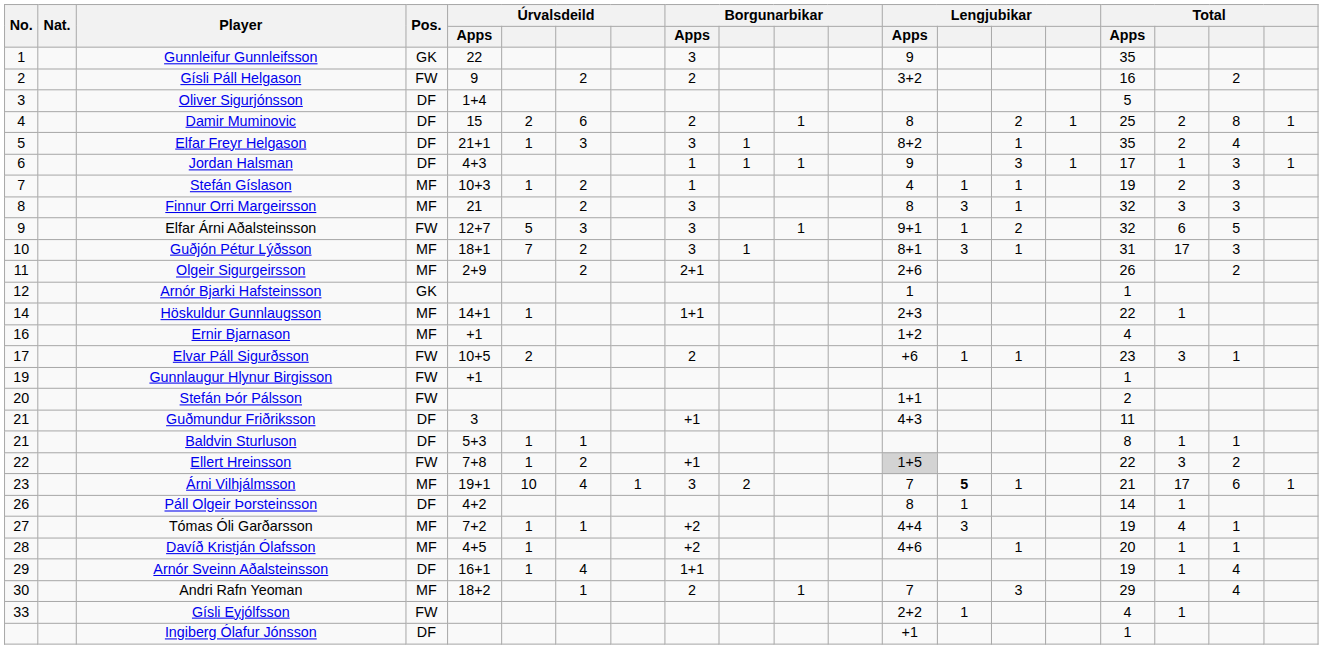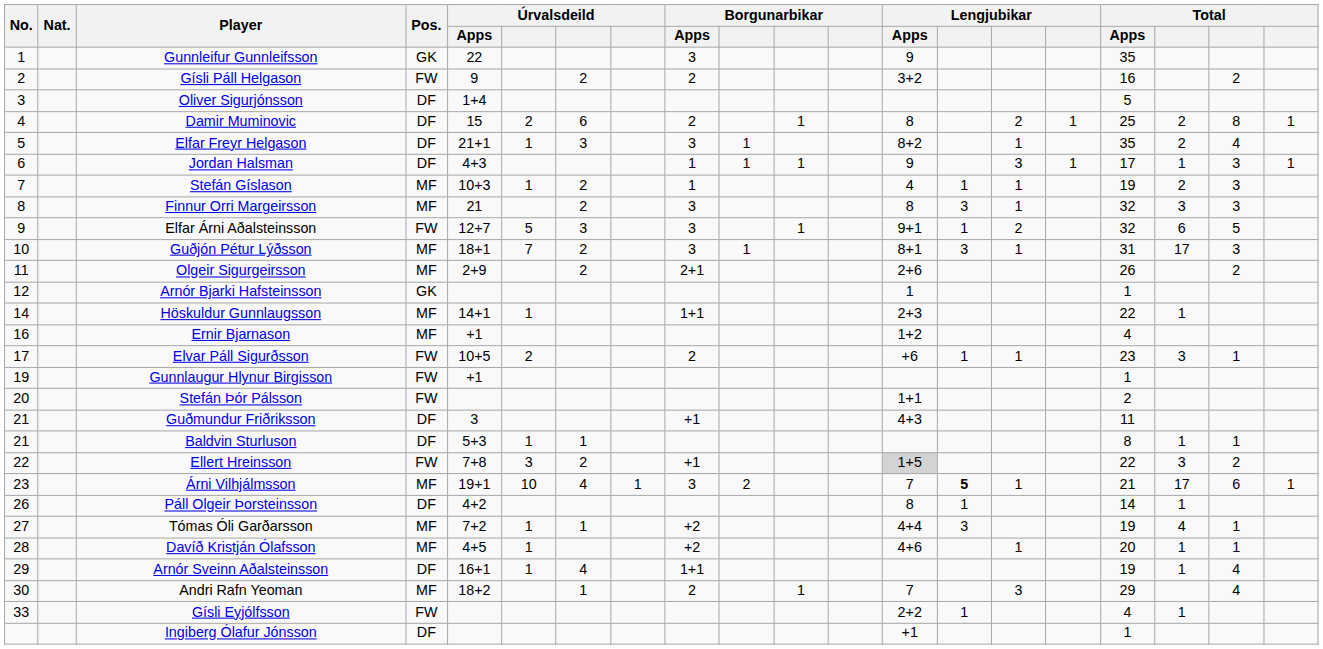 <table class="wikitable sortable alternance"  style="font-size:86%; text-align:center; line-height:14px; width:100%;">
 <tr>
 <th rowspan="2" style="width:10px;"><strong>No.</strong></th>
 <th rowspan="2" style="width:10px;"><strong>Nat.</strong></th>
 <th rowspan="2" scope="col" style="width:275px;"><strong>Player</strong></th>
 <th rowspan="2" style="width:10px;"><strong>Pos.</strong></th>
 <th colspan="4"><strong>Úrvalsdeild</strong></th>
 <th colspan="4"><strong>Borgunarbikar</strong></th>
 <th colspan="4"><strong>Lengjubikar</strong></th>
 <th colspan="4"><strong>Total</strong></th>
 </tr>
 <tr style="text-align:center;">
 <th width=40><strong>Apps</strong></th>
 <th width=40></th>
 <th width=40></th>
 <th width=40></th>
 <th width=40><strong>Apps</strong></th>
 <th width=40></th>
 <th width=40></th>
 <th width=40></th>
 <th width=40><strong>Apps</strong></th>
 <th width=40></th>
 <th width=40></th>
 <th width=40></th>
 <th width=40><strong>Apps</strong></th>
 <th width=40></th>
 <th width=40></th>
 <th width=40></th>
 </tr>
 <tr>
 <td>1</td>
 <td></td>
 <td><a href='#'>Gunnleifur Gunnleifsson</a></td>
 <td>GK</td>
 <td>22</td>
 <td></td>
 <td></td>
 <td></td>
 <td>3</td>
 <td></td>
 <td></td>
 <td></td>
 <td>9</td>
 <td></td>
 <td></td>
 <td></td>
 <td>35</td>
 <td></td>
 <td></td>
 <td></td>
 </tr>
 <tr>
 <td>2</td>
 <td></td>
 <td><a href='#'>Gísli Páll Helgason</a></td>
 <td>FW</td>
 <td>9</td>
 <td></td>
 <td>2</td>
 <td></td>
 <td>2</td>
 <td></td>
 <td></td>
 <td></td>
 <td>3+2</td>
 <td></td>
 <td></td>
 <td></td>
 <td>16</td>
 <td></td>
 <td>2</td>
 <td></td>
 </tr>
 <tr>
 <td>3</td>
 <td></td>
 <td><a href='#'>Oliver Sigurjónsson</a></td>
 <td>DF</td>
 <td>1+4</td>
 <td></td>
 <td></td>
 <td></td>
 <td></td>
 <td></td>
 <td></td>
 <td></td>
 <td></td>
 <td></td>
 <td></td>
 <td></td>
 <td>5</td>
 <td></td>
 <td></td>
 <td></td>
 </tr>
 <tr>
 <td>4</td>
 <td></td>
 <td><a href='#'>Damir Muminovic</a></td>
 <td>DF</td>
 <td>15</td>
 <td>2</td>
 <td>6</td>
 <td></td>
 <td>2</td>
 <td></td>
 <td>1</td>
 <td></td>
 <td>8</td>
 <td></td>
 <td>2</td>
 <td>1</td>
 <td>25</td>
 <td>2</td>
 <td>8</td>
 <td>1</td>
 </tr>
 <tr>
 <td>5</td>
 <td></td>
 <td><a href='#'>Elfar Freyr Helgason</a></td>
 <td>DF</td>
 <td>21+1</td>
 <td>1</td>
 <td>3</td>
 <td></td>
 <td>3</td>
 <td>1</td>
 <td></td>
 <td></td>
 <td>8+2</td>
 <td></td>
 <td>1</td>
 <td></td>
 <td>35</td>
 <td>2</td>
 <td>4</td>
 <td></td>
 </tr>
 <tr>
 <td>6</td>
 <td></td>
 <td><a href='#'>Jordan Halsman</a></td>
 <td>DF</td>
 <td>4+3</td>
 <td></td>
 <td></td>
 <td></td>
 <td>1</td>
 <td>1</td>
 <td>1</td>
 <td></td>
 <td>9</td>
 <td></td>
 <td>3</td>
 <td>1</td>
 <td>17</td>
 <td>1</td>
 <td>3</td>
 <td>1</td>
 </tr>
 <tr>
 <td>7</td>
 <td></td>
 <td><a href='#'>Stefán Gíslason</a></td>
 <td>MF</td>
 <td>10+3</td>
 <td>1</td>
 <td>2</td>
 <td></td>
 <td>1</td>
 <td></td>
 <td></td>
 <td></td>
 <td>4</td>
 <td>1</td>
 <td>1</td>
 <td></td>
 <td>19</td>
 <td>2</td>
 <td>3</td>
 <td></td>
 </tr>
 <tr>
 <td>8</td>
 <td></td>
 <td><a href='#'>Finnur Orri Margeirsson</a></td>
 <td>MF</td>
 <td>21</td>
 <td></td>
 <td>2</td>
 <td></td>
 <td>3</td>
 <td></td>
 <td></td>
 <td></td>
 <td>8</td>
 <td>3</td>
 <td>1</td>
 <td></td>
 <td>32</td>
 <td>3</td>
 <td>3</td>
 <td></td>
 </tr>
 <tr>
 <td>9</td>
 <td></td>
 <td>Elfar Árni Aðalsteinsson</td>
 <td>FW</td>
 <td>12+7</td>
 <td>5</td>
 <td>3</td>
 <td></td>
 <td>3</td>
 <td></td>
 <td>1</td>
 <td></td>
 <td>9+1</td>
 <td>1</td>
 <td>2</td>
 <td></td>
 <td>32</td>
 <td>6</td>
 <td>5</td>
 <td></td>
 </tr>
 <tr>
 <td>10</td>
 <td></td>
 <td><a href='#'>Guðjón Pétur Lýðsson</a></td>
 <td>MF</td>
 <td>18+1</td>
 <td>7</td>
 <td>2</td>
 <td></td>
 <td>3</td>
 <td>1</td>
 <td></td>
 <td></td>
 <td>8+1</td>
 <td>3</td>
 <td>1</td>
 <td></td>
 <td>31</td>
 <td>17</td>
 <td>3</td>
 <td></td>
 </tr>
 <tr>
 <td>11</td>
 <td></td>
 <td><a href='#'>Olgeir Sigurgeirsson</a></td>
 <td>MF</td>
 <td>2+9</td>
 <td></td>
 <td>2</td>
 <td></td>
 <td>2+1</td>
 <td></td>
 <td></td>
 <td></td>
 <td>2+6</td>
 <td></td>
 <td></td>
 <td></td>
 <td>26</td>
 <td></td>
 <td>2</td>
 <td></td>
 </tr>
 <tr>
 <td>12</td>
 <td></td>
 <td><a href='#'>Arnór Bjarki Hafsteinsson</a></td>
 <td>GK</td>
 <td></td>
 <td></td>
 <td></td>
 <td></td>
 <td></td>
 <td></td>
 <td></td>
 <td></td>
 <td>1</td>
 <td></td>
 <td></td>
 <td></td>
 <td>1</td>
 <td></td>
 <td></td>
 <td></td>
 </tr>
 <tr>
 <td>14</td>
 <td></td>
 <td><a href='#'>Höskuldur Gunnlaugsson</a></td>
 <td>MF</td>
 <td>14+1</td>
 <td>1</td>
 <td></td>
 <td></td>
 <td>1+1</td>
 <td></td>
 <td></td>
 <td></td>
 <td>2+3</td>
 <td></td>
 <td></td>
 <td></td>
 <td>22</td>
 <td>1</td>
 <td></td>
 <td></td>
 </tr>
 <tr>
 <td>16</td>
 <td></td>
 <td><a href='#'>Ernir Bjarnason</a></td>
 <td>MF</td>
 <td>+1</td>
 <td></td>
 <td></td>
 <td></td>
 <td></td>
 <td></td>
 <td></td>
 <td></td>
 <td>1+2</td>
 <td></td>
 <td></td>
 <td></td>
 <td>4</td>
 <td></td>
 <td></td>
 <td></td>
 </tr>
 <tr>
 <td>17</td>
 <td></td>
 <td><a href='#'>Elvar Páll Sigurðsson</a></td>
 <td>FW</td>
 <td>10+5</td>
 <td>2</td>
 <td></td>
 <td></td>
 <td>2</td>
 <td></td>
 <td></td>
 <td></td>
 <td>+6</td>
 <td>1</td>
 <td>1</td>
 <td></td>
 <td>23</td>
 <td>3</td>
 <td>1</td>
 <td></td>
 </tr>
 <tr>
 <td>19</td>
 <td></td>
 <td><a href='#'>Gunnlaugur Hlynur Birgisson</a></td>
 <td>FW</td>
 <td>+1</td>
 <td></td>
 <td></td>
 <td></td>
 <td></td>
 <td></td>
 <td></td>
 <td></td>
 <td></td>
 <td></td>
 <td></td>
 <td></td>
 <td>1</td>
 <td></td>
 <td></td>
 <td></td>
 </tr>
 <tr>
 <td>20</td>
 <td></td>
 <td><a href='#'>Stefán Þór Pálsson</a></td>
 <td>FW</td>
 <td></td>
 <td></td>
 <td></td>
 <td></td>
 <td></td>
 <td></td>
 <td></td>
 <td></td>
 <td>1+1</td>
 <td></td>
 <td></td>
 <td></td>
 <td>2</td>
 <td></td>
 <td></td>
 <td></td>
 </tr>
 <tr>
 <td>21</td>
 <td></td>
 <td><a href='#'>Guðmundur Friðriksson</a></td>
 <td>DF</td>
 <td>3</td>
 <td></td>
 <td></td>
 <td></td>
 <td>+1</td>
 <td></td>
 <td></td>
 <td></td>
 <td>4+3</td>
 <td></td>
 <td></td>
 <td></td>
 <td>11</td>
 <td></td>
 <td></td>
 <td></td>
 </tr>
 <tr>
 <td>21</td>
 <td></td>
 <td><a href='#'>Baldvin Sturluson</a></td>
 <td>DF</td>
 <td>5+3</td>
 <td>1</td>
 <td>1</td>
 <td></td>
 <td></td>
 <td></td>
 <td></td>
 <td></td>
 <td></td>
 <td></td>
 <td></td>
 <td></td>
 <td>8</td>
 <td>1</td>
 <td>1</td>
 <td></td>
 </tr>
 <tr>
 <td>22</td>
 <td></td>
 <td><a href='#'>Ellert Hreinsson</a></td>
 <td>FW</td>
 <td>7+8</td>
-<td>1</td>
+<td>3</td>
 <td>2</td>
 <td></td>
 <td>+1</td>
 <td></td>
 <td></td>
 <td></td>
 <td style="background: lightgrey;">1+5</td>
 <td></td>
 <td></td>
 <td></td>
 <td>22</td>
 <td>3</td>
 <td>2</td>
 <td></td>
 </tr>
 <tr>
 <td>23</td>
 <td></td>
 <td><a href='#'>Árni Vilhjálmsson</a></td>
 <td>MF</td>
 <td>19+1</td>
 <td>10</td>
 <td>4</td>
 <td>1</td>
 <td>3</td>
 <td>2</td>
 <td></td>
 <td></td>
 <td>7</td>
 <td><strong>5</strong></td>
 <td>1</td>
 <td></td>
 <td>21</td>
 <td>17</td>
 <td>6</td>
 <td>1</td>
 </tr>
 <tr>
 <td>26</td>
 <td></td>
 <td><a href='#'>Páll Olgeir Þorsteinsson</a></td>
 <td>DF</td>
 <td>4+2</td>
 <td></td>
 <td></td>
 <td></td>
 <td></td>
 <td></td>
 <td></td>
 <td></td>
 <td>8</td>
 <td>1</td>
 <td></td>
 <td></td>
 <td>14</td>
 <td>1</td>
 <td></td>
 <td></td>
 </tr>
 <tr>
 <td>27</td>
 <td></td>
 <td>Tómas Óli Garðarsson</td>
 <td>MF</td>
 <td>7+2</td>
 <td>1</td>
 <td>1</td>
 <td></td>
 <td>+2</td>
 <td></td>
 <td></td>
 <td></td>
 <td>4+4</td>
 <td>3</td>
 <td></td>
 <td></td>
 <td>19</td>
 <td>4</td>
 <td>1</td>
 <td></td>
 </tr>
 <tr>
 <td>28</td>
 <td></td>
 <td><a href='#'>Davíð Kristján Ólafsson</a></td>
 <td>MF</td>
 <td>4+5</td>
 <td>1</td>
 <td></td>
 <td></td>
 <td>+2</td>
 <td></td>
 <td></td>
 <td></td>
 <td>4+6</td>
 <td></td>
 <td>1</td>
 <td></td>
 <td>20</td>
 <td>1</td>
 <td>1</td>
 <td></td>
 </tr>
 <tr>
 <td>29</td>
 <td></td>
 <td><a href='#'>Arnór Sveinn Aðalsteinsson</a></td>
 <td>DF</td>
 <td>16+1</td>
 <td>1</td>
 <td>4</td>
 <td></td>
 <td>1+1</td>
 <td></td>
 <td></td>
 <td></td>
 <td></td>
 <td></td>
 <td></td>
 <td></td>
 <td>19</td>
 <td>1</td>
 <td>4</td>
 <td></td>
 </tr>
 <tr>
 <td>30</td>
 <td></td>
 <td>Andri Rafn Yeoman</td>
 <td>MF</td>
 <td>18+2</td>
 <td></td>
 <td>1</td>
 <td></td>
 <td>2</td>
 <td></td>
 <td>1</td>
 <td></td>
 <td>7</td>
 <td></td>
 <td>3</td>
 <td></td>
 <td>29</td>
 <td></td>
 <td>4</td>
 <td></td>
 </tr>
 <tr>
 <td>33</td>
 <td></td>
 <td><a href='#'>Gísli Eyjólfsson</a></td>
 <td>FW</td>
 <td></td>
 <td></td>
 <td></td>
 <td></td>
 <td></td>
 <td></td>
 <td></td>
 <td></td>
 <td>2+2</td>
 <td>1</td>
 <td></td>
 <td></td>
 <td>4</td>
 <td>1</td>
 <td></td>
 <td></td>
 </tr>
 <tr>
 <td></td>
 <td></td>
 <td><a href='#'>Ingiberg Ólafur Jónsson</a></td>
 <td>DF</td>
 <td></td>
 <td></td>
 <td></td>
 <td></td>
 <td></td>
 <td></td>
 <td></td>
 <td></td>
 <td>+1</td>
 <td></td>
 <td></td>
 <td></td>
 <td>1</td>
 <td></td>
 <td></td>
 <td></td>
 </tr>
 </table>
